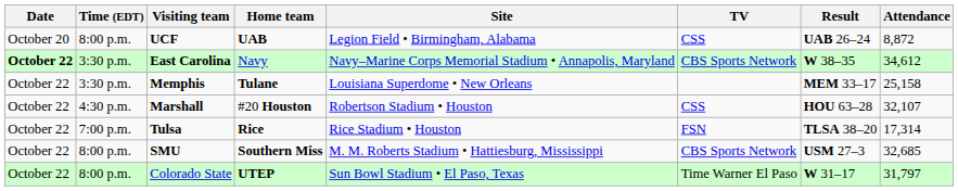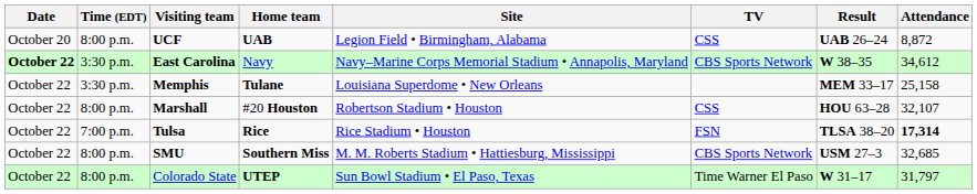 <table class="wikitable" style="font-size:95%;">
 <tr>
 <th>Date</th>
 <th>Time <small>(EDT)</small></th>
 <th>Visiting team</th>
 <th>Home team</th>
 <th>Site</th>
 <th>TV</th>
 <th>Result</th>
 <th>Attendance</th>
 </tr>
 <tr bgcolor=>
 <td>October 20</td>
 <td>8:00 p.m.</td>
 <td><strong>UCF</strong></td>
 <td><strong>UAB</strong></td>
 <td><a href='#'>Legion Field</a> • <a href='#'>Birmingham, Alabama</a></td>
 <td><a href='#'>CSS</a></td>
 <td><strong>UAB</strong> 26–24</td>
 <td>8,872</td>
 </tr>
 <tr bgcolor=#ccffcc>
 <td><strong>October 22</strong></td>
 <td>3:30 p.m.</td>
 <td><strong>East Carolina</strong></td>
 <td><a href='#'>Navy</a></td>
 <td><a href='#'>Navy–Marine Corps Memorial Stadium</a> • <a href='#'>Annapolis, Maryland</a></td>
 <td><a href='#'>CBS Sports Network</a></td>
 <td><strong>W</strong> 38–35</td>
 <td>34,612</td>
 </tr>
 <tr bgcolor=>
 <td>October 22</td>
 <td>3:30 p.m.</td>
 <td><strong>Memphis</strong></td>
 <td><strong>Tulane</strong></td>
 <td><a href='#'>Louisiana Superdome</a> • <a href='#'>New Orleans</a></td>
 <td></td>
 <td><strong>MEM</strong> 33–17</td>
 <td>25,158</td>
 </tr>
 <tr bgcolor=>
 <td>October 22</td>
-<td>4:30 p.m.</td>
+<td>8:00 p.m.</td>
 <td><strong>Marshall</strong></td>
 <td>#20 <strong>Houston</strong></td>
 <td><a href='#'>Robertson Stadium</a> • <a href='#'>Houston</a></td>
 <td><a href='#'>CSS</a></td>
 <td><strong>HOU</strong> 63–28</td>
 <td>32,107</td>
 </tr>
 <tr bgcolor=>
 <td>October 22</td>
 <td>7:00 p.m.</td>
 <td><strong>Tulsa</strong></td>
 <td><strong>Rice</strong></td>
 <td><a href='#'>Rice Stadium</a> • <a href='#'>Houston</a></td>
 <td><a href='#'>FSN</a></td>
 <td><strong>TLSA</strong> 38–20</td>
-<td>17,314</td>
+<td><strong>17,314</strong></td>
 </tr>
 <tr bgcolor=>
 <td>October 22</td>
 <td>8:00 p.m.</td>
 <td><strong>SMU</strong></td>
 <td><strong>Southern Miss</strong></td>
 <td><a href='#'>M. M. Roberts Stadium</a> • <a href='#'>Hattiesburg, Mississippi</a></td>
 <td><a href='#'>CBS Sports Network</a></td>
 <td><strong>USM</strong> 27–3</td>
 <td>32,685</td>
 </tr>
 <tr bgcolor=#ccffcc>
 <td>October 22</td>
 <td>8:00 p.m.</td>
 <td><a href='#'>Colorado State</a></td>
 <td><strong>UTEP</strong></td>
 <td><a href='#'>Sun Bowl Stadium</a> • <a href='#'>El Paso, Texas</a></td>
 <td>Time Warner El Paso</td>
 <td><strong>W</strong> 31–17</td>
 <td>31,797</td>
 </tr>
 </table>
